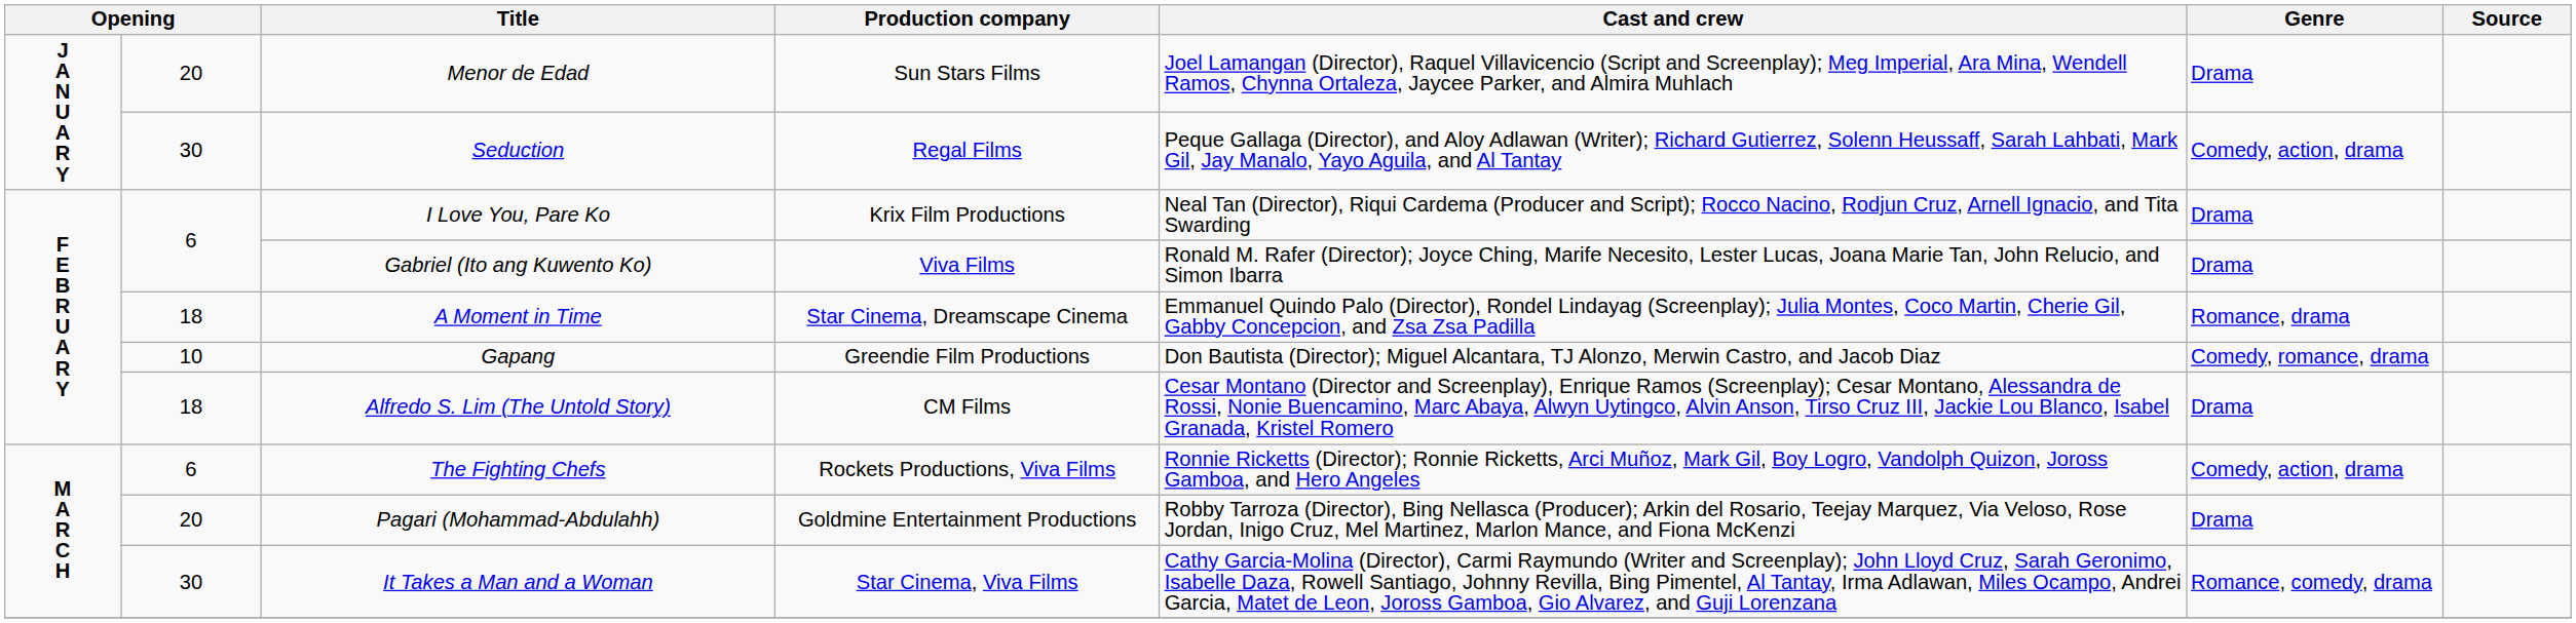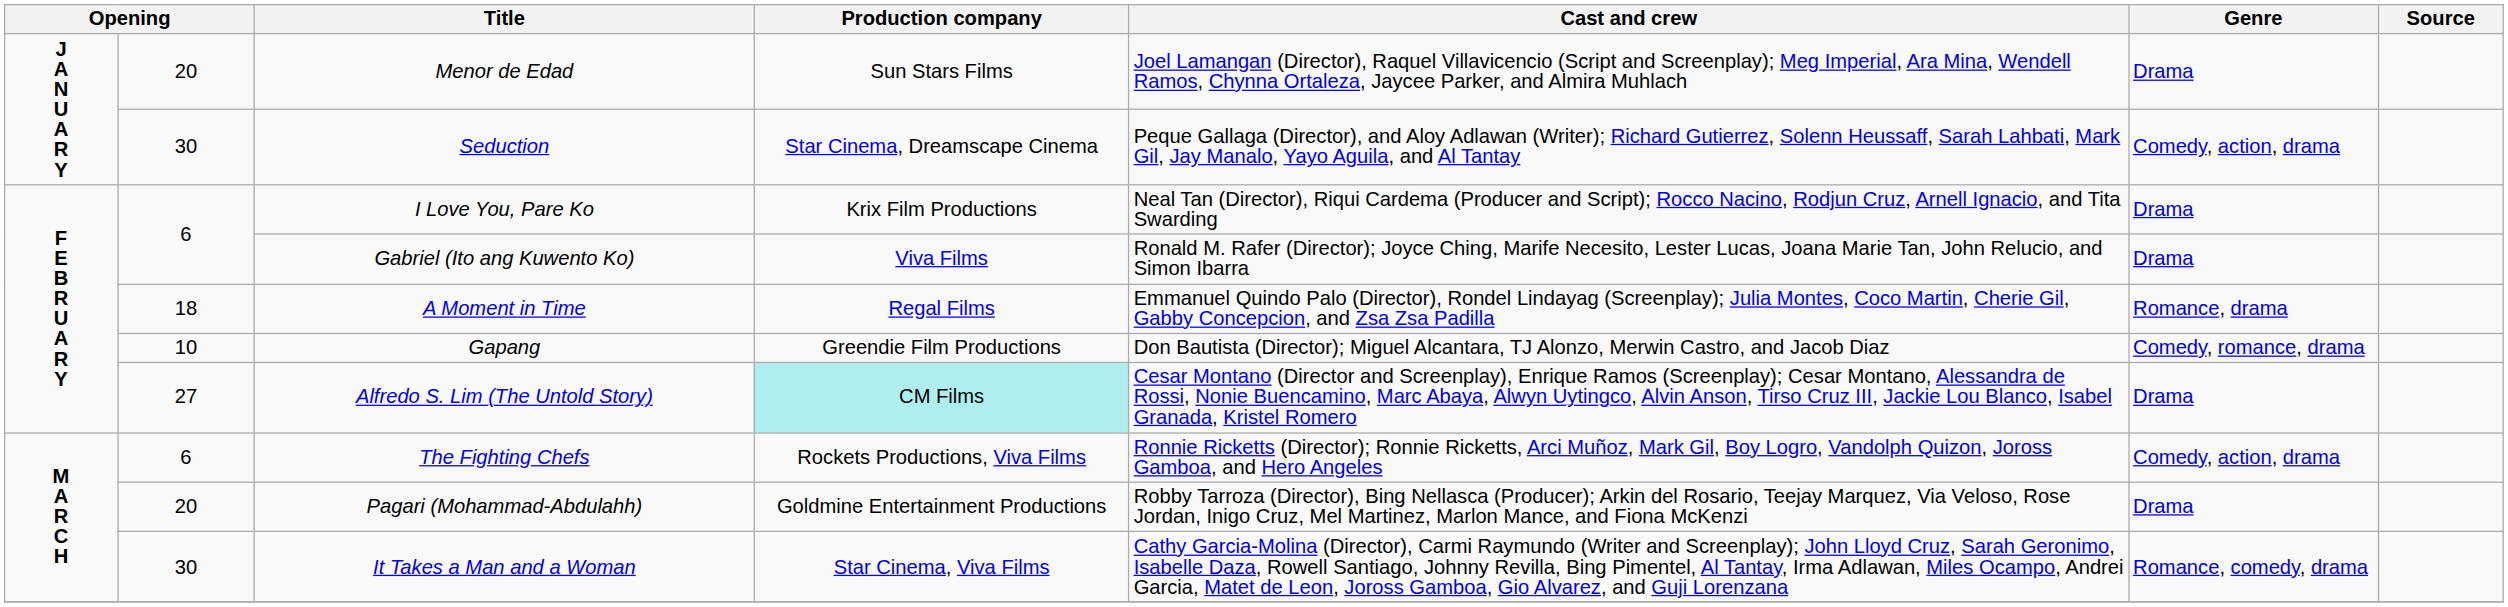 <table class="wikitable" style="text-align:center; font-size:100%; line-height:16px;" width="100%">
 <tr>
 <th colspan="2">Opening</th>
 <th style="width:20%;">Title</th>
 <th style="width:15%;">Production company</th>
 <th style="width:40%;">Cast and crew</th>
 <th style="width:10%;">Genre</th>
 <th style="width:05%;">Source</th>
 </tr>
 <tr>
 <td rowspan="2"><strong>J</strong><br><strong>A</strong><br><strong>N</strong><br><strong>U</strong><br><strong>A</strong><br><strong>R</strong><br><strong>Y</strong></td>
 <td>20</td>
 <td><em>Menor de Edad</em></td>
 <td>Sun Stars Films</td>
 <td style="text-align:left;"><a href='#'>Joel Lamangan</a> (Director), Raquel Villavicencio (Script and Screenplay); <a href='#'>Meg Imperial</a>, <a href='#'>Ara Mina</a>, <a href='#'>Wendell Ramos</a>, <a href='#'>Chynna Ortaleza</a>, Jaycee Parker, and Almira Muhlach</td>
 <td style="text-align:left;"><a href='#'>Drama</a></td>
 <td></td>
 </tr>
 <tr>
 <td>30</td>
 <td><em><a href='#'>Seduction</a></em></td>
-<td><a href='#'>Regal Films</a></td>
+<td><a href='#'>Star Cinema</a>, Dreamscape Cinema</td>
 <td style="text-align:left;">Peque Gallaga (Director), and Aloy Adlawan (Writer); <a href='#'>Richard Gutierrez</a>, <a href='#'>Solenn Heussaff</a>, <a href='#'>Sarah Lahbati</a>, <a href='#'>Mark Gil</a>, <a href='#'>Jay Manalo</a>, <a href='#'>Yayo Aguila</a>, and <a href='#'>Al Tantay</a></td>
 <td style="text-align:left;"><a href='#'>Comedy</a>, <a href='#'>action</a>, <a href='#'>drama</a></td>
 <td></td>
 </tr>
 <tr>
 <td rowspan="5"><strong>F</strong><br><strong>E</strong><br><strong>B</strong><br><strong>R</strong><br><strong>U</strong><br><strong>A</strong><br><strong>R</strong><br><strong>Y</strong></td>
 <td rowspan="2">6</td>
 <td><em>I Love You, Pare Ko</em></td>
 <td>Krix Film Productions</td>
 <td style="text-align:left;">Neal Tan (Director), Riqui Cardema (Producer and Script); <a href='#'>Rocco Nacino</a>, <a href='#'>Rodjun Cruz</a>, <a href='#'>Arnell Ignacio</a>, and Tita Swarding</td>
 <td style="text-align:left;"><a href='#'>Drama</a></td>
 <td></td>
 </tr>
 <tr>
 <td><em>Gabriel (Ito ang Kuwento Ko)</em></td>
 <td><a href='#'>Viva Films</a></td>
 <td style="text-align:left;">Ronald M. Rafer (Director); Joyce Ching, Marife Necesito, Lester Lucas, Joana Marie Tan, John Relucio, and Simon Ibarra</td>
 <td style="text-align:left;"><a href='#'>Drama</a></td>
 <td></td>
 </tr>
 <tr>
 <td>18</td>
 <td><em><a href='#'>A Moment in Time</a></em></td>
-<td><a href='#'>Star Cinema</a>, Dreamscape Cinema</td>
+<td><a href='#'>Regal Films</a></td>
 <td style="text-align:left;">Emmanuel Quindo Palo (Director), Rondel Lindayag (Screenplay); <a href='#'>Julia Montes</a>, <a href='#'>Coco Martin</a>, <a href='#'>Cherie Gil</a>, <a href='#'>Gabby Concepcion</a>, and <a href='#'>Zsa Zsa Padilla</a></td>
 <td style="text-align:left;"><a href='#'>Romance</a>, <a href='#'>drama</a></td>
 <td></td>
 </tr>
 <tr>
 <td>10</td>
 <td><em>Gapang</em></td>
 <td>Greendie Film Productions</td>
 <td style="text-align:left;">Don Bautista (Director); Miguel Alcantara, TJ Alonzo, Merwin Castro, and Jacob Diaz</td>
 <td style="text-align:left;"><a href='#'>Comedy</a>, <a href='#'>romance</a>, <a href='#'>drama</a></td>
 <td></td>
 </tr>
 <tr>
-<td>18</td>
+<td>27</td>
 <td><em><a href='#'>Alfredo S. Lim (The Untold Story)</a></em></td>
-<td>CM Films</td>
+<td style="background: paleturquoise;">CM Films</td>
 <td style="text-align:left;"><a href='#'>Cesar Montano</a> (Director and Screenplay), Enrique Ramos (Screenplay); Cesar Montano, <a href='#'>Alessandra de Rossi</a>, <a href='#'>Nonie Buencamino</a>, <a href='#'>Marc Abaya</a>, <a href='#'>Alwyn Uytingco</a>, <a href='#'>Alvin Anson</a>, <a href='#'>Tirso Cruz III</a>, <a href='#'>Jackie Lou Blanco</a>, <a href='#'>Isabel Granada</a>, <a href='#'>Kristel Romero</a></td>
 <td style="text-align:left;"><a href='#'>Drama</a></td>
 <td></td>
 </tr>
 <tr>
 <td rowspan="3"><strong>M</strong><br><strong>A</strong><br><strong>R</strong><br><strong>C</strong><br><strong>H</strong></td>
 <td>6</td>
 <td><em><a href='#'>The Fighting Chefs</a></em></td>
 <td>Rockets Productions, <a href='#'>Viva Films</a></td>
 <td style="text-align:left;"><a href='#'>Ronnie Ricketts</a> (Director); Ronnie Ricketts, <a href='#'>Arci Muñoz</a>, <a href='#'>Mark Gil</a>, <a href='#'>Boy Logro</a>, <a href='#'>Vandolph Quizon</a>, <a href='#'>Joross Gamboa</a>, and <a href='#'>Hero Angeles</a></td>
 <td style="text-align:left;"><a href='#'>Comedy</a>, <a href='#'>action</a>, <a href='#'>drama</a></td>
 <td></td>
 </tr>
 <tr>
 <td>20</td>
 <td><em>Pagari (Mohammad-Abdulahh)</em></td>
 <td>Goldmine Entertainment Productions</td>
 <td style="text-align:left;">Robby Tarroza (Director), Bing Nellasca (Producer); Arkin del Rosario, Teejay Marquez, Via Veloso, Rose Jordan, Inigo Cruz, Mel Martinez, Marlon Mance, and Fiona McKenzi</td>
 <td style="text-align:left;"><a href='#'>Drama</a></td>
 <td></td>
 </tr>
 <tr>
 <td>30</td>
 <td><em><a href='#'>It Takes a Man and a Woman</a></em></td>
 <td><a href='#'>Star Cinema</a>, <a href='#'>Viva Films</a></td>
 <td style="text-align:left;"><a href='#'>Cathy Garcia-Molina</a> (Director), Carmi Raymundo (Writer and Screenplay); <a href='#'>John Lloyd Cruz</a>, <a href='#'>Sarah Geronimo</a>, <a href='#'>Isabelle Daza</a>, Rowell Santiago, Johnny Revilla, Bing Pimentel, <a href='#'>Al Tantay</a>, Irma Adlawan, <a href='#'>Miles Ocampo</a>, Andrei Garcia, <a href='#'>Matet de Leon</a>, <a href='#'>Joross Gamboa</a>, <a href='#'>Gio Alvarez</a>, and <a href='#'>Guji Lorenzana</a></td>
 <td style="text-align:left;"><a href='#'>Romance</a>, <a href='#'>comedy</a>, <a href='#'>drama</a></td>
 <td></td>
 </tr>
 <tr>
 </tr>
 </table>
